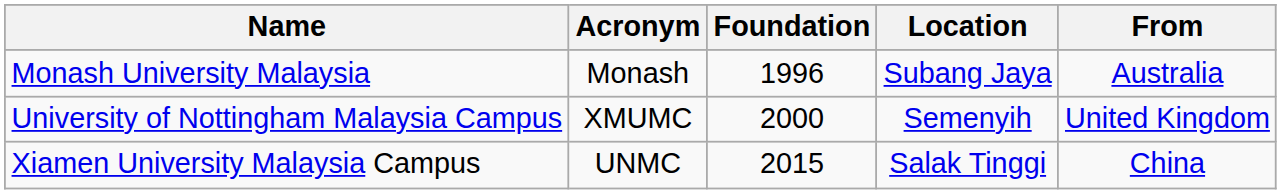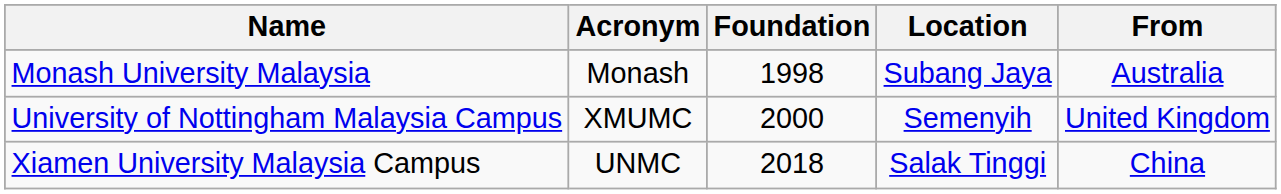 <table class="wikitable" style="text-align:right; margin-right:60px">
 <tr>
 <th>Name</th>
 <th>Acronym</th>
 <th>Foundation</th>
 <th>Location</th>
 <th>From</th>
 </tr>
 <tr>
 <td align=left><a href='#'>Monash University Malaysia</a></td>
 <td align=center>Monash</td>
-<td align=center>1996</td>
+<td align=center>1998</td>
 <td align=center><a href='#'>Subang Jaya</a></td>
 <td align=center><a href='#'>Australia</a></td>
 </tr>
 <tr>
 <td align=left><a href='#'>University of Nottingham Malaysia Campus</a></td>
 <td align=center>XMUMC</td>
 <td align=center>2000</td>
 <td align=center><a href='#'>Semenyih</a></td>
 <td align=center><a href='#'>United Kingdom</a></td>
 </tr>
 <tr>
 <td align=left><a href='#'>Xiamen University Malaysia</a> Campus</td>
 <td align=center>UNMC</td>
-<td align=center>2015</td>
+<td align=center>2018</td>
 <td align=center><a href='#'>Salak Tinggi</a></td>
 <td align=center><a href='#'>China</a></td>
 </tr>
 </table>
